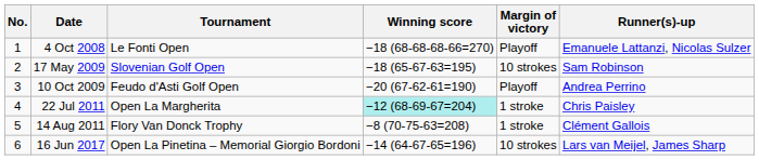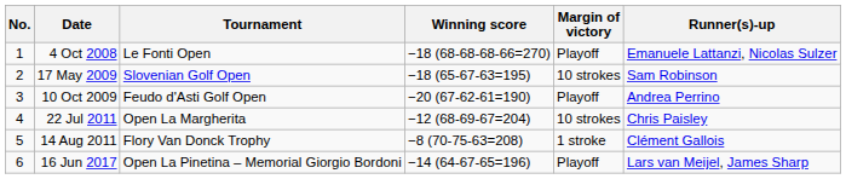 <table class="wikitable" style="font-size:95%;">
 <tr>
 <th>No.</th>
 <th>Date</th>
 <th>Tournament</th>
 <th>Winning score</th>
 <th>Margin of<br>victory</th>
 <th>Runner(s)-up</th>
 </tr>
 <tr>
 <td align=center>1</td>
 <td align=right>4 Oct <a href='#'>2008</a></td>
 <td>Le Fonti Open</td>
 <td>−18 (68-68-68-66=270)</td>
 <td>Playoff</td>
 <td> <a href='#'>Emanuele Lattanzi</a>,  <a href='#'>Nicolas Sulzer</a></td>
 </tr>
 <tr>
 <td align=center>2</td>
 <td align=right>17 May <a href='#'>2009</a></td>
 <td><a href='#'>Slovenian Golf Open</a></td>
 <td>−18 (65-67-63=195)</td>
 <td>10 strokes</td>
 <td> <a href='#'>Sam Robinson</a></td>
 </tr>
 <tr>
 <td align=center>3</td>
 <td align=right>10 Oct 2009</td>
 <td>Feudo d'Asti Golf Open</td>
 <td>−20 (67-62-61=190)</td>
 <td>Playoff</td>
 <td> <a href='#'>Andrea Perrino</a></td>
 </tr>
 <tr>
 <td align=center>4</td>
 <td align=right>22 Jul <a href='#'>2011</a></td>
 <td>Open La Margherita</td>
-<td style="background: paleturquoise;">−12 (68-69-67=204)</td>
-<td>1 stroke</td>
+<td>−12 (68-69-67=204)</td>
+<td>10 strokes</td>
 <td> <a href='#'>Chris Paisley</a></td>
 </tr>
 <tr>
 <td align=center>5</td>
 <td align=right>14 Aug 2011</td>
 <td>Flory Van Donck Trophy</td>
 <td>−8 (70-75-63=208)</td>
 <td>1 stroke</td>
 <td> <a href='#'>Clément Gallois</a></td>
 </tr>
 <tr>
 <td align=center>6</td>
 <td align=right>16 Jun <a href='#'>2017</a></td>
 <td>Open La Pinetina – Memorial Giorgio Bordoni</td>
 <td>−14 (64-67-65=196)</td>
-<td>10 strokes</td>
+<td>Playoff</td>
 <td> <a href='#'>Lars van Meijel</a>,  <a href='#'>James Sharp</a></td>
 </tr>
 </table>
